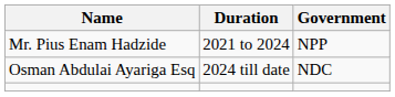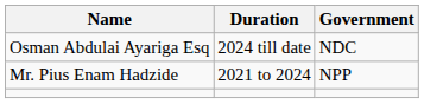 <table class="wikitable">
 <tr>
 <th>Name</th>
 <th>Duration</th>
 <th>Government</th>
 </tr>
 <tr>
+<td>Osman Abdulai Ayariga Esq</td>
+<td>2024 till date</td>
+<td>NDC</td>
+</tr>
+<tr>
 <td>Mr. Pius Enam Hadzide </td>
 <td>2021 to 2024</td>
 <td>NPP</td>
-</tr>
-<tr>
-<td>Osman Abdulai Ayariga Esq</td>
-<td>2024 till date</td>
-<td>NDC</td>
 </tr>
 <tr>
 <td></td>
 <td></td>
 <td></td>
 </tr>
 </table>
